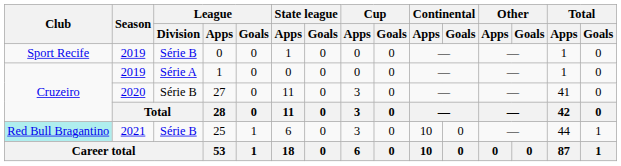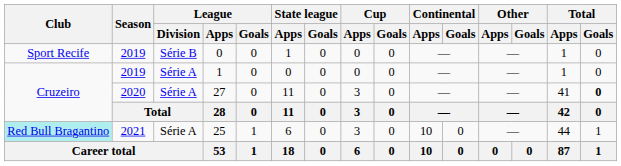 <table class="wikitable" style="text-align: center">
 <tr>
 <th rowspan="2">Club</th>
 <th rowspan="2">Season</th>
 <th colspan="3">League</th>
 <th colspan="2">State league</th>
 <th colspan="2">Cup</th>
 <th colspan="2">Continental</th>
 <th colspan="2">Other</th>
 <th colspan="2">Total</th>
 </tr>
 <tr>
 <th>Division</th>
 <th>Apps</th>
 <th>Goals</th>
 <th>Apps</th>
 <th>Goals</th>
 <th>Apps</th>
 <th>Goals</th>
 <th>Apps</th>
 <th>Goals</th>
 <th>Apps</th>
 <th>Goals</th>
 <th>Apps</th>
 <th>Goals</th>
 </tr>
 <tr>
 <td><a href='#'>Sport Recife</a></td>
 <td><a href='#'>2019</a></td>
 <td><a href='#'>Série B</a></td>
 <td>0</td>
 <td>0</td>
 <td>1</td>
 <td>0</td>
 <td>0</td>
 <td>0</td>
 <td colspan="2">—</td>
 <td colspan="2">—</td>
 <td>1</td>
 <td>0</td>
 </tr>
 <tr>
 <td rowspan="3"><a href='#'>Cruzeiro</a></td>
 <td><a href='#'>2019</a></td>
 <td><a href='#'>Série A</a></td>
 <td>1</td>
 <td>0</td>
 <td>0</td>
 <td>0</td>
 <td>0</td>
 <td>0</td>
 <td colspan="2">—</td>
 <td colspan="2">—</td>
 <td>1</td>
 <td>0</td>
 </tr>
 <tr>
 <td><a href='#'>2020</a></td>
-<td>Série B</td>
+<td><a href='#'>Série A</a></td>
 <td>27</td>
 <td>0</td>
 <td>11</td>
 <td>0</td>
 <td>3</td>
 <td>0</td>
 <td colspan="2">—</td>
 <td colspan="2">—</td>
 <td>41</td>
-<td>0</td>
+<td><strong>0</strong></td>
 </tr>
 <tr>
 <th colspan="2">Total</th>
 <th>28</th>
 <th>0</th>
 <th>11</th>
 <th>0</th>
 <th>3</th>
 <th>0</th>
 <th colspan="2">—</th>
 <th colspan="2">—</th>
 <th>42</th>
 <th>0</th>
 </tr>
 <tr>
 <td style="background: paleturquoise;"><a href='#'>Red Bull Bragantino</a></td>
 <td><a href='#'>2021</a></td>
-<td><a href='#'>Série B</a></td>
+<td>Série A</td>
 <td>25</td>
 <td>1</td>
 <td>6</td>
 <td>0</td>
 <td>3</td>
 <td>0</td>
 <td>10</td>
 <td>0</td>
 <td colspan="2">—</td>
 <td>44</td>
 <td>1</td>
 </tr>
 <tr>
 <th colspan="3"><strong>Career total</strong></th>
 <th>53</th>
 <th>1</th>
 <th>18</th>
 <th>0</th>
 <th>6</th>
 <th>0</th>
 <th>10</th>
 <th>0</th>
 <th>0</th>
 <th>0</th>
 <th>87</th>
 <th>1</th>
 </tr>
 </table>
